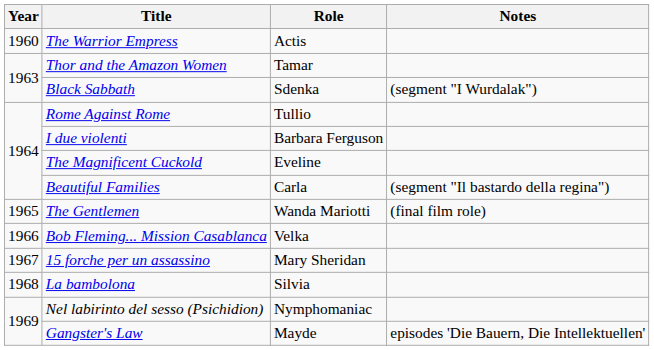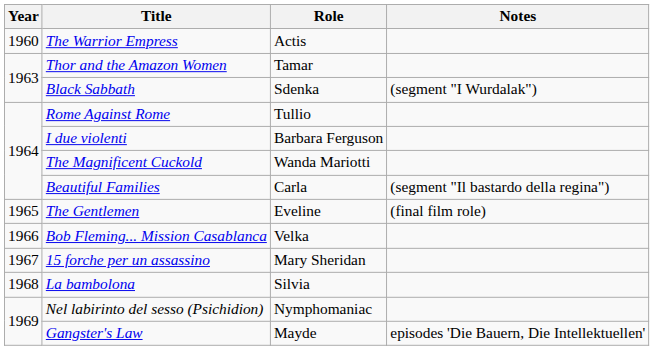 <table class="wikitable sortable">
 <tr>
 <th>Year</th>
 <th>Title</th>
 <th>Role</th>
 <th class="unsortable">Notes</th>
 </tr>
 <tr>
 <td>1960</td>
 <td><em><a href='#'>The Warrior Empress</a></em></td>
 <td>Actis</td>
 <td></td>
 </tr>
 <tr>
 <td rowspan=2>1963</td>
 <td><em><a href='#'>Thor and the Amazon Women</a></em></td>
 <td>Tamar</td>
 <td></td>
 </tr>
 <tr>
 <td><em><a href='#'>Black Sabbath</a></em></td>
 <td>Sdenka</td>
 <td>(segment "I Wurdalak")</td>
 </tr>
 <tr>
 <td rowspan=4>1964</td>
 <td><em><a href='#'>Rome Against Rome</a></em></td>
 <td>Tullio</td>
 <td></td>
 </tr>
 <tr>
 <td><em><a href='#'>I due violenti</a></em></td>
 <td>Barbara Ferguson</td>
 <td></td>
 </tr>
 <tr>
 <td><em><a href='#'>The Magnificent Cuckold</a></em></td>
-<td>Eveline</td>
+<td>Wanda Mariotti</td>
 <td></td>
 </tr>
 <tr>
 <td><em><a href='#'>Beautiful Families</a></em></td>
 <td>Carla</td>
 <td>(segment "Il bastardo della regina")</td>
 </tr>
 <tr>
 <td>1965</td>
 <td><em><a href='#'>The Gentlemen</a></em></td>
-<td>Wanda Mariotti</td>
+<td>Eveline</td>
 <td>(final film role)</td>
 </tr>
 <tr>
 <td>1966</td>
 <td><em><a href='#'>Bob Fleming... Mission Casablanca</a></em></td>
 <td>Velka</td>
 <td></td>
 </tr>
 <tr>
 <td>1967</td>
 <td><em><a href='#'>15 forche per un assassino</a></em></td>
 <td>Mary Sheridan</td>
 <td></td>
 </tr>
 <tr>
 <td>1968</td>
 <td><em><a href='#'>La bambolona</a></em></td>
 <td>Silvia</td>
 <td></td>
 </tr>
 <tr>
 <td rowspan=2>1969</td>
 <td><em>Nel labirinto del sesso (Psichidion)</em></td>
 <td>Nymphomaniac</td>
 <td></td>
 </tr>
 <tr>
 <td><em><a href='#'>Gangster's Law</a></em></td>
 <td>Mayde</td>
 <td>episodes 'Die Bauern, Die Intellektuellen'</td>
 </tr>
 </table>
